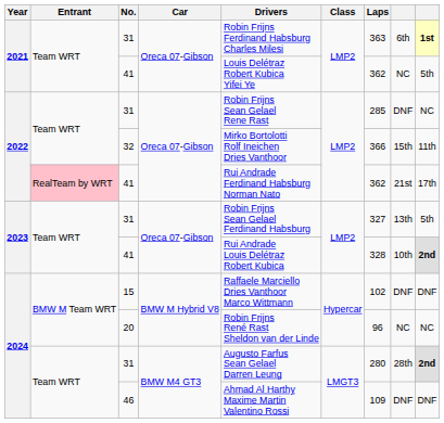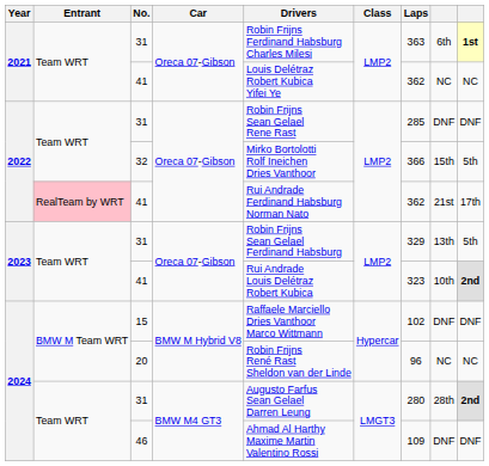 <table class="wikitable" style="font-size:90%">
 <tr>
 <th>Year</th>
 <th>Entrant</th>
 <th>No.</th>
 <th>Car</th>
 <th>Drivers</th>
 <th>Class</th>
 <th>Laps</th>
 <th></th>
 <th></th>
 </tr>
 <tr align="center">
 <th rowspan=2><a href='#'>2021</a></th>
 <td rowspan=2 align=left> Team WRT</td>
 <td>31</td>
 <td rowspan=2 align=left><a href='#'>Oreca 07</a>-<a href='#'>Gibson</a></td>
 <td align=left> <a href='#'>Robin Frijns</a><br> <a href='#'>Ferdinand Habsburg</a><br> <a href='#'>Charles Milesi</a></td>
 <td rowspan=2><a href='#'>LMP2</a></td>
 <td>363</td>
 <td>6th</td>
 <td style="background:#FFFFBF;"><strong>1st</strong></td>
 </tr>
 <tr align="center">
 <td>41</td>
 <td align=left> <a href='#'>Louis Delétraz</a><br> <a href='#'>Robert Kubica</a><br> <a href='#'>Yifei Ye</a></td>
 <td>362</td>
 <td>NC</td>
-<td>5th</td>
+<td>NC</td>
 </tr>
 <tr align="center">
 <th rowspan=3><a href='#'>2022</a></th>
 <td rowspan=2 align=left> Team WRT</td>
 <td>31</td>
 <td rowspan=3 align=left><a href='#'>Oreca 07</a>-<a href='#'>Gibson</a></td>
 <td align=left> <a href='#'>Robin Frijns</a><br> <a href='#'>Sean Gelael</a><br> <a href='#'>Rene Rast</a></td>
 <td rowspan=3><a href='#'>LMP2</a></td>
 <td>285</td>
 <td>DNF</td>
-<td>NC</td>
+<td>DNF</td>
 </tr>
 <tr align="center">
 <td>32</td>
 <td align=left> <a href='#'>Mirko Bortolotti</a><br> <a href='#'>Rolf Ineichen</a><br> <a href='#'>Dries Vanthoor</a></td>
 <td>366</td>
 <td>15th</td>
-<td>11th</td>
+<td>5th</td>
 </tr>
 <tr align="center">
 <td align=left style="background: pink;"> RealTeam by WRT</td>
 <td>41</td>
 <td align=left> <a href='#'>Rui Andrade</a><br> <a href='#'>Ferdinand Habsburg</a><br> <a href='#'>Norman Nato</a></td>
 <td>362</td>
 <td>21st</td>
 <td>17th</td>
 </tr>
 <tr align="center">
 <th rowspan=2><a href='#'>2023</a></th>
 <td rowspan=2 align=left> Team WRT</td>
 <td>31</td>
 <td rowspan=2 align=left><a href='#'>Oreca 07</a>-<a href='#'>Gibson</a></td>
 <td align=left> <a href='#'>Robin Frijns</a><br> <a href='#'>Sean Gelael</a><br> <a href='#'>Ferdinand Habsburg</a></td>
 <td rowspan=2><a href='#'>LMP2</a></td>
-<td>327</td>
+<td>329</td>
 <td>13th</td>
 <td>5th</td>
 </tr>
 <tr align="center">
 <td>41</td>
 <td align=left> <a href='#'>Rui Andrade</a><br> <a href='#'>Louis Delétraz</a><br> <a href='#'>Robert Kubica</a></td>
-<td>328</td>
+<td>323</td>
 <td>10th</td>
 <td style="background:#DFDFDF;"><strong>2nd</strong></td>
 </tr>
 <tr align="center">
 <th rowspan=4><a href='#'>2024</a></th>
 <td rowspan=2 align=left> <a href='#'>BMW M</a> Team WRT</td>
 <td>15</td>
 <td rowspan=2 align=left><a href='#'>BMW M Hybrid V8</a></td>
 <td align=left> <a href='#'>Raffaele Marciello</a><br> <a href='#'>Dries Vanthoor</a><br> <a href='#'>Marco Wittmann</a></td>
 <td rowspan=2><a href='#'>Hypercar</a></td>
 <td>102</td>
 <td>DNF</td>
 <td>DNF</td>
 </tr>
 <tr align="center">
 <td>20</td>
 <td align=left> <a href='#'>Robin Frijns</a><br> <a href='#'>René Rast</a><br> <a href='#'>Sheldon van der Linde</a></td>
 <td>96</td>
 <td>NC</td>
 <td>NC</td>
 </tr>
 <tr align="center">
 <td rowspan=2 align=left> Team WRT</td>
 <td>31</td>
 <td rowspan=2 align=left><a href='#'>BMW M4 GT3</a></td>
 <td align=left> <a href='#'>Augusto Farfus</a><br> <a href='#'>Sean Gelael</a><br> <a href='#'>Darren Leung</a></td>
 <td rowspan=2><a href='#'>LMGT3</a></td>
 <td>280</td>
 <td>28th</td>
 <td style="background:#DFDFDF;"><strong>2nd</strong></td>
 </tr>
 <tr align="center">
 <td>46</td>
 <td align=left> <a href='#'>Ahmad Al Harthy</a><br> <a href='#'>Maxime Martin</a><br> <a href='#'>Valentino Rossi</a></td>
 <td>109</td>
 <td>DNF</td>
 <td>DNF</td>
 </tr>
 </table>
